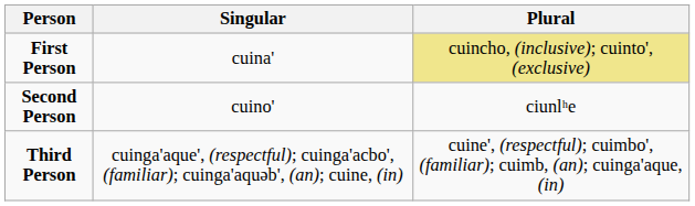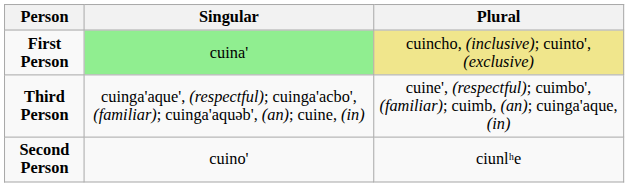 <table class="wikitable">
 <tr>
 <th>Person</th>
 <th>Singular</th>
 <th>Plural</th>
 </tr>
 <tr>
 <td align="center"><strong>First Person</strong></td>
-<td align="center">cuina'</td>
+<td align="center" style="background: lightgreen;">cuina'</td>
 <td align="center" style="background: khaki;">cuincho, <em>(inclusive)</em>; cuinto', <em>(exclusive)</em></td>
+</tr>
+<tr>
+<td align="center"><strong>Third Person</strong></td>
+<td align="center">cuinga'aque', <em>(respectful)</em>; cuinga'acbo', <em>(familiar)</em>; cuinga'aquəb', <em>(an)</em>; cuine, <em>(in)</em></td>
+<td align="center">cuine', <em>(respectful)</em>; cuimbo', <em>(familiar)</em>; cuimb, <em>(an)</em>; cuinga'aque, <em>(in)</em></td>
 </tr>
 <tr>
 <td align="center"><strong>Second Person</strong></td>
 <td align="center">cuino'</td>
 <td align="center">ciunlʰe</td>
 </tr>
-<tr>
-<td align="center"><strong>Third Person</strong></td>
-<td align="center">cuinga'aque', <em>(respectful)</em>; cuinga'acbo', <em>(familiar)</em>; cuinga'aquəb', <em>(an)</em>; cuine, <em>(in)</em></td>
-<td align="center">cuine', <em>(respectful)</em>; cuimbo', <em>(familiar)</em>; cuimb, <em>(an)</em>; cuinga'aque, <em>(in)</em></td>
-</tr>
 </table>
